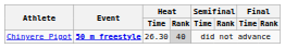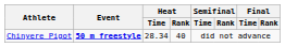 <table class=wikitable style="font-size:90%">
 <tr>
 <th rowspan="2">Athlete</th>
 <th rowspan="2">Event</th>
 <th colspan="2">Heat</th>
 <th colspan="2">Semifinal</th>
 <th colspan="2">Final</th>
 </tr>
 <tr style="font-size:95%">
 <th>Time</th>
 <th>Rank</th>
 <th>Time</th>
 <th>Rank</th>
 <th>Time</th>
 <th>Rank</th>
 </tr>
 <tr align=center>
 <td align=left><a href='#'>Chinyere Pigot</a></td>
 <td align=left><strong><a href='#'>50 m freestyle</a></strong></td>
-<td>26.30</td>
-<td style="background: lightgrey;">40</td>
+<td>28.34</td>
+<td>40</td>
 <td colspan=4>did not advance</td>
 </tr>
 </table>
